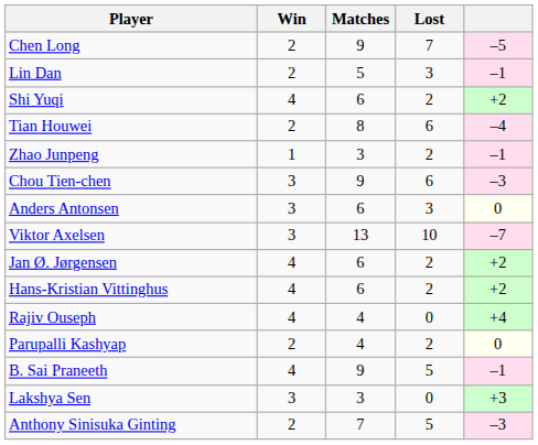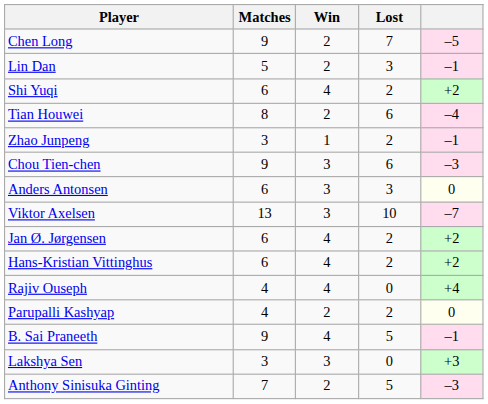 <table class=wikitable style="text-align:center; font-size:small">
 <tr>
 <th width="200">Player</th>
+<th width="50">Matches</th>
 <th width="50">Win</th>
-<th width="50">Matches</th>
 <th width="50">Lost</th>
 <th width="50"></th>
 </tr>
 <tr>
 <td align="left"> <a href='#'>Chen Long</a></td>
+<td>9</td>
 <td>2</td>
-<td>9</td>
 <td>7</td>
 <td bgcolor="#ffddee">–5</td>
 </tr>
 <tr>
 <td align="left"> <a href='#'>Lin Dan</a></td>
+<td>5</td>
 <td>2</td>
-<td>5</td>
 <td>3</td>
 <td bgcolor="#ffddee">–1</td>
 </tr>
 <tr>
 <td align="left"> <a href='#'>Shi Yuqi</a></td>
+<td>6</td>
 <td>4</td>
-<td>6</td>
 <td>2</td>
 <td bgcolor="#ccffcc">+2</td>
 </tr>
 <tr>
 <td align="left"> <a href='#'>Tian Houwei</a></td>
+<td>8</td>
 <td>2</td>
-<td>8</td>
 <td>6</td>
 <td bgcolor="#ffddee">–4</td>
 </tr>
 <tr>
 <td align="left"> <a href='#'>Zhao Junpeng</a></td>
+<td>3</td>
 <td>1</td>
-<td>3</td>
 <td>2</td>
 <td bgcolor="#ffddee">–1</td>
 </tr>
 <tr>
 <td align="left"> <a href='#'>Chou Tien-chen</a></td>
+<td>9</td>
 <td>3</td>
-<td>9</td>
 <td>6</td>
 <td bgcolor="#ffddee">–3</td>
 </tr>
 <tr>
 <td align="left"> <a href='#'>Anders Antonsen</a></td>
+<td>6</td>
 <td>3</td>
-<td>6</td>
 <td>3</td>
 <td bgcolor="#fffff0">0</td>
 </tr>
 <tr>
 <td align="left"> <a href='#'>Viktor Axelsen</a></td>
+<td>13</td>
 <td>3</td>
-<td>13</td>
 <td>10</td>
 <td bgcolor="#ffddee">–7</td>
 </tr>
 <tr>
 <td align="left"> <a href='#'>Jan Ø. Jørgensen</a></td>
+<td>6</td>
 <td>4</td>
-<td>6</td>
 <td>2</td>
 <td bgcolor="#ccffcc">+2</td>
 </tr>
 <tr>
 <td align="left"> <a href='#'>Hans-Kristian Vittinghus</a></td>
+<td>6</td>
 <td>4</td>
-<td>6</td>
 <td>2</td>
 <td bgcolor="#ccffcc">+2</td>
 </tr>
 <tr>
 <td align="left"> <a href='#'>Rajiv Ouseph</a></td>
 <td>4</td>
 <td>4</td>
 <td>0</td>
 <td bgcolor="#ccffcc">+4</td>
 </tr>
 <tr>
 <td align="left"> <a href='#'>Parupalli Kashyap</a></td>
+<td>4</td>
 <td>2</td>
-<td>4</td>
 <td>2</td>
 <td bgcolor="#fffff0">0</td>
 </tr>
 <tr>
 <td align="left"> <a href='#'>B. Sai Praneeth</a></td>
+<td>9</td>
 <td>4</td>
-<td>9</td>
 <td>5</td>
 <td bgcolor="#ffddee">–1</td>
 </tr>
 <tr>
 <td align="left"> <a href='#'>Lakshya Sen</a></td>
 <td>3</td>
 <td>3</td>
 <td>0</td>
 <td bgcolor="#ccffcc">+3</td>
 </tr>
 <tr>
 <td align="left"> <a href='#'>Anthony Sinisuka Ginting</a></td>
+<td>7</td>
 <td>2</td>
-<td>7</td>
 <td>5</td>
 <td bgcolor="#ffddee">–3</td>
 </tr>
 </table>
